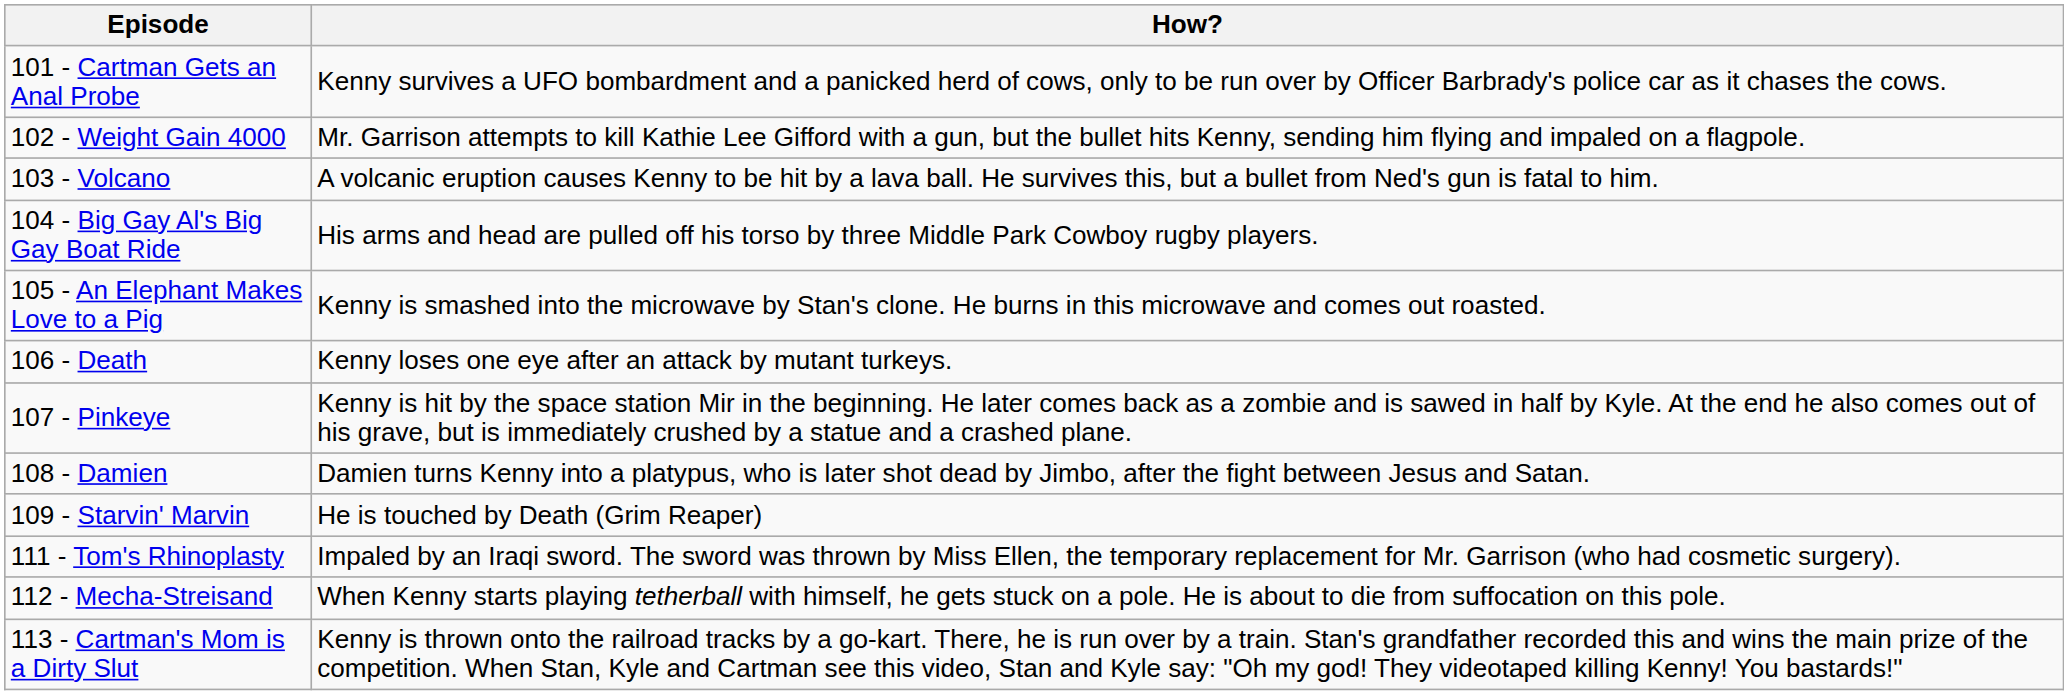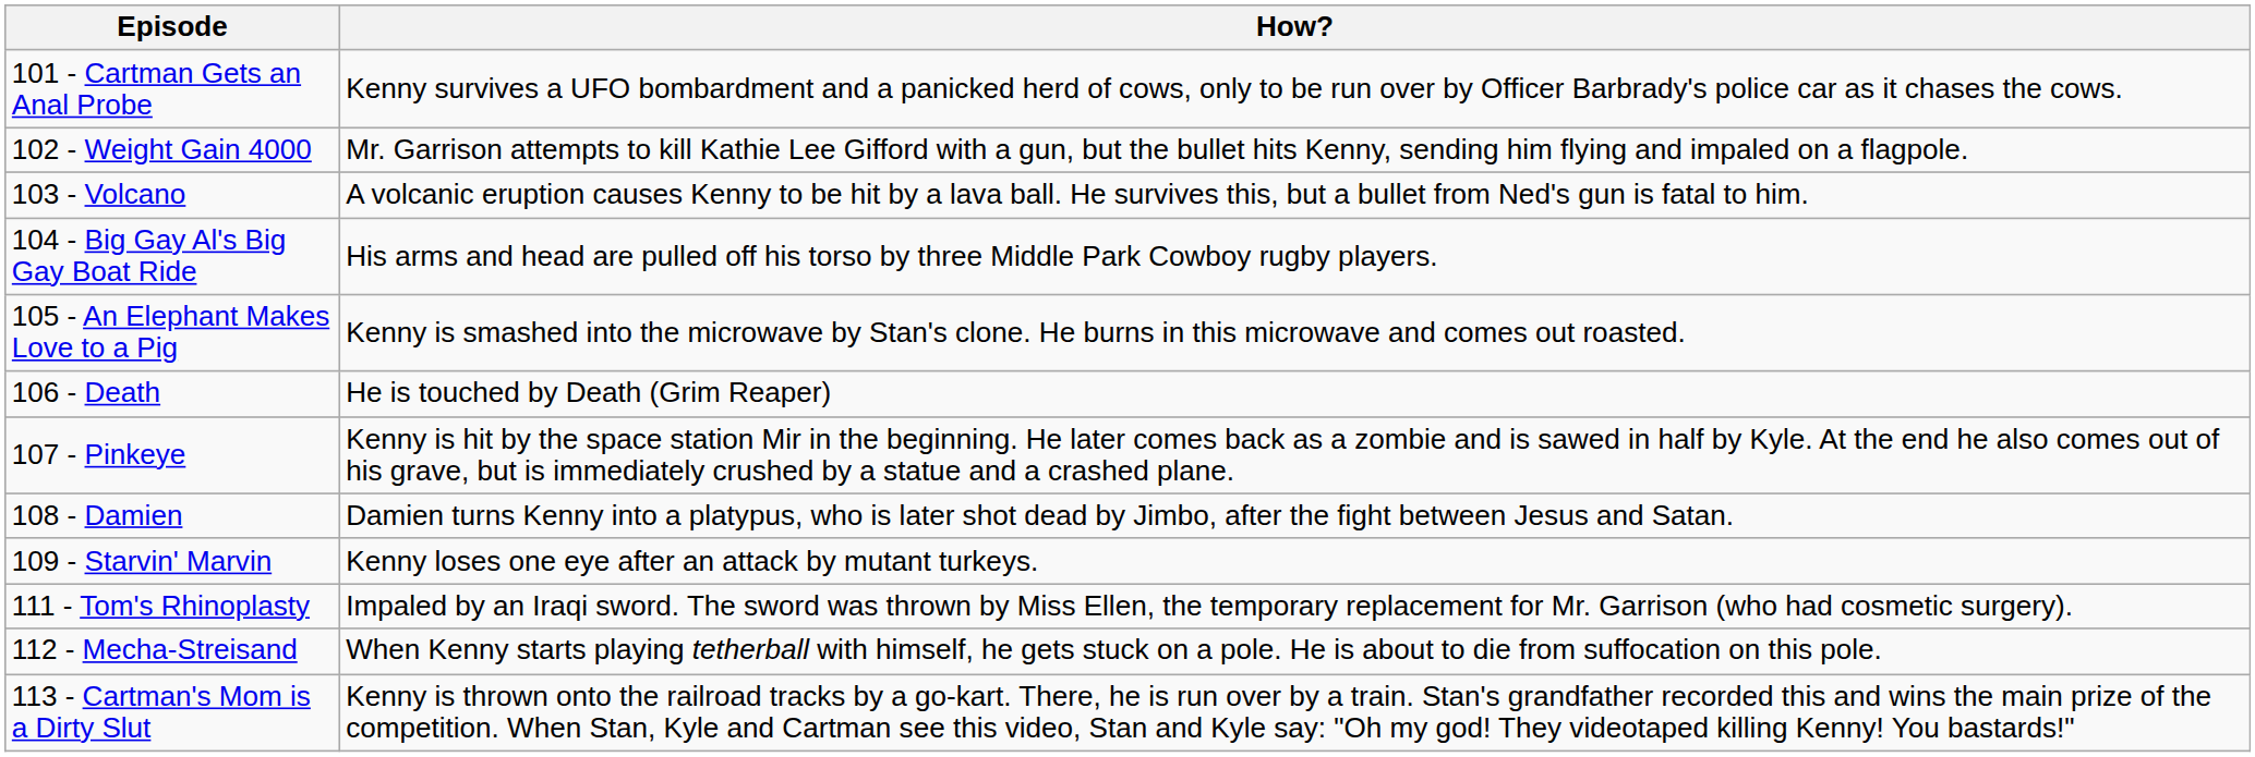 <table class="wikitable" width="100%">
 <tr>
 <th>Episode</th>
 <th>How?</th>
 </tr>
 <tr>
 <td>101 - <a href='#'>Cartman Gets an Anal Probe</a></td>
 <td>Kenny survives a UFO bombardment and a panicked herd of cows, only to be run over by Officer Barbrady's police car as it chases the cows.</td>
 </tr>
 <tr>
 <td>102 - <a href='#'>Weight Gain 4000</a></td>
 <td>Mr. Garrison attempts to kill Kathie Lee Gifford with a gun, but the bullet hits Kenny, sending him flying and impaled on a flagpole.</td>
 </tr>
 <tr>
 <td>103 - <a href='#'>Volcano</a></td>
 <td>A volcanic eruption causes Kenny to be hit by a lava ball. He survives this, but a bullet from Ned's gun is fatal to him.</td>
 </tr>
 <tr>
 <td>104 - <a href='#'>Big Gay Al's Big Gay Boat Ride</a></td>
 <td>His arms and head are pulled off his torso by three Middle Park Cowboy rugby players.</td>
 </tr>
 <tr>
 <td>105 - <a href='#'>An Elephant Makes Love to a Pig</a></td>
 <td>Kenny is smashed into the microwave by Stan's clone. He burns in this microwave and comes out roasted.</td>
 </tr>
 <tr>
 <td>106 - <a href='#'>Death</a></td>
-<td>Kenny loses one eye after an attack by mutant turkeys.</td>
+<td>He is touched by Death (Grim Reaper)</td>
 </tr>
 <tr>
 <td>107 - <a href='#'>Pinkeye</a></td>
 <td>Kenny is hit by the space station Mir in the beginning. He later comes back as a zombie and is sawed in half by Kyle. At the end he also comes out of his grave, but is immediately crushed by a statue and a crashed plane.</td>
 </tr>
 <tr>
 <td>108 - <a href='#'>Damien</a></td>
 <td>Damien turns Kenny into a platypus, who is later shot dead by Jimbo, after the fight between Jesus and Satan.</td>
 </tr>
 <tr>
 <td>109 - <a href='#'>Starvin' Marvin</a></td>
-<td>He is touched by Death (Grim Reaper)</td>
+<td>Kenny loses one eye after an attack by mutant turkeys.</td>
 </tr>
 <tr>
 <td>111 - <a href='#'>Tom's Rhinoplasty</a></td>
 <td>Impaled by an Iraqi sword. The sword was thrown by Miss Ellen, the temporary replacement for Mr. Garrison (who had cosmetic surgery).</td>
 </tr>
 <tr>
 <td>112 - <a href='#'>Mecha-Streisand</a></td>
 <td>When Kenny starts playing <em>tetherball</em> with himself, he gets stuck on a pole. He is about to die from suffocation on this pole.</td>
 </tr>
 <tr>
 <td>113 - <a href='#'>Cartman's Mom is a Dirty Slut</a></td>
 <td>Kenny is thrown onto the railroad tracks by a go-kart. There, he is run over by a train. Stan's grandfather recorded this and wins the main prize of the competition. When Stan, Kyle and Cartman see this video, Stan and Kyle say: "Oh my god! They videotaped killing Kenny! You bastards!"</td>
 </tr>
 </table>
